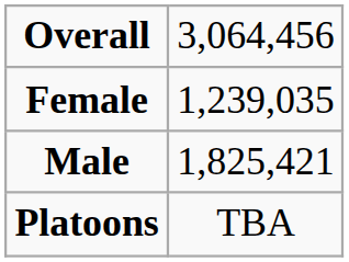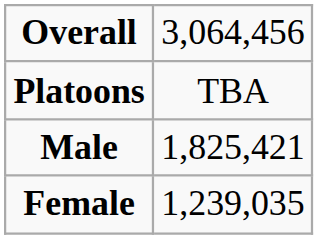 <table class="wikitable" style="text-align:center">
 <tr>
 <td><strong>Overall</strong></td>
 <td>3,064,456</td>
 </tr>
 <tr>
-<td><strong>Female</strong></td>
-<td>1,239,035</td>
+<td><strong>Platoons</strong></td>
+<td>TBA</td>
 </tr>
 <tr>
 <td><strong>Male</strong></td>
 <td>1,825,421</td>
 </tr>
 <tr>
-<td><strong>Platoons</strong></td>
-<td>TBA</td>
+<td><strong>Female</strong></td>
+<td>1,239,035</td>
 </tr>
 </table>
